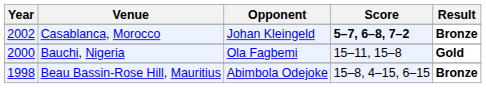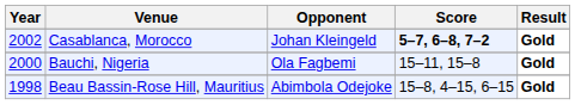 <table class="sortable wikitable" style="font-size: 90%;">
 <tr>
 <th>Year</th>
 <th>Venue</th>
 <th>Opponent</th>
 <th>Score</th>
 <th>Result</th>
 </tr>
 <tr>
 </tr>
 <tr style="background:#ECF2FF">
 <td align="center"><a href='#'>2002</a></td>
 <td align="left"><a href='#'>Casablanca</a>, <a href='#'>Morocco</a></td>
 <td align="left"> <a href='#'>Johan Kleingeld</a></td>
 <td align="left"><strong>5–7, 6–8, 7–2</strong></td>
-<td style="text-align:left; background:white"> <strong>Bronze</strong></td>
+<td style="text-align:left; background:white"> <strong>Gold</strong></td>
 </tr>
 <tr>
 </tr>
 <tr style="background:#ECF2FF">
 <td align="center"><a href='#'>2000</a></td>
 <td align="left"><a href='#'>Bauchi</a>, <a href='#'>Nigeria</a></td>
 <td align="left"> <a href='#'>Ola Fagbemi</a></td>
 <td align="left">15–11, 15–8</td>
 <td style="text-align:left; background:white"> <strong>Gold</strong></td>
 </tr>
 <tr>
 </tr>
 <tr style="background:#ECF2FF">
 <td align="center"><a href='#'>1998</a></td>
 <td align="left"><a href='#'>Beau Bassin-Rose Hill</a>, <a href='#'>Mauritius</a></td>
 <td align="left"> <a href='#'>Abimbola Odejoke</a></td>
 <td align="left">15–8, 4–15, 6–15</td>
-<td style="text-align:left; background:white"> <strong>Bronze</strong></td>
+<td style="text-align:left; background:white"> <strong>Gold</strong></td>
 </tr>
 </table>
